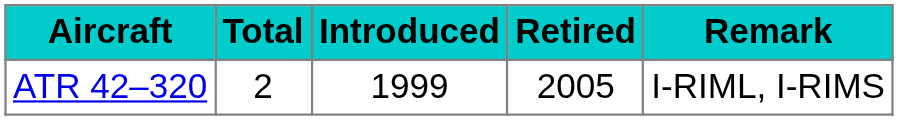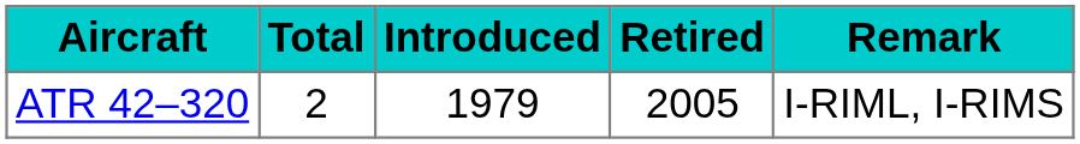 <table class="toccolours" border="1" cellpadding="3" style="border-collapse:collapse;margin:auto;text-align:center">
 <tr bgcolor=#00CCCC>
 <th>Aircraft</th>
 <th>Total</th>
 <th>Introduced</th>
 <th>Retired</th>
 <th>Remark</th>
 </tr>
 <tr>
 <td><a href='#'>ATR 42–320</a></td>
 <td>2</td>
-<td>1999</td>
+<td>1979</td>
 <td>2005</td>
 <td>I-RIML, I-RIMS</td>
 </tr>
 </table>
